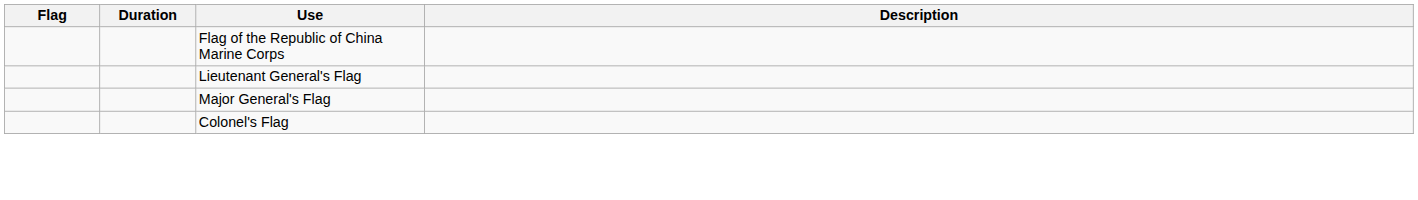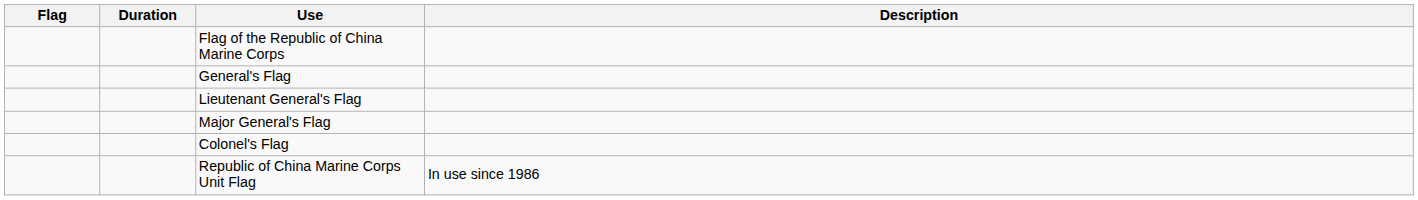 <table class="wikitable" width="100%">
 <tr>
 <th style="width:100px;">Flag</th>
 <th style="width:100px;">Duration</th>
 <th style="width:250px;">Use</th>
 <th style="min-width:250px">Description</th>
 </tr>
 <tr>
 <td></td>
 <td></td>
 <td>Flag of the Republic of China Marine Corps</td>
+<td></td>
+</tr>
+<tr>
+<td></td>
+<td></td>
+<td>General's Flag</td>
 <td></td>
 </tr>
 <tr>
 <td></td>
 <td></td>
 <td>Lieutenant General's Flag</td>
 <td></td>
 </tr>
 <tr>
 <td></td>
 <td></td>
 <td>Major General's Flag</td>
 <td></td>
 </tr>
 <tr>
 <td></td>
 <td></td>
 <td>Colonel's Flag</td>
 <td></td>
 </tr>
+<tr>
+<td></td>
+<td></td>
+<td>Republic of China Marine Corps Unit Flag</td>
+<td>In use since 1986</td>
+</tr>
 </table>
